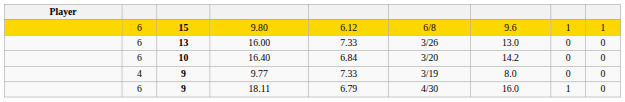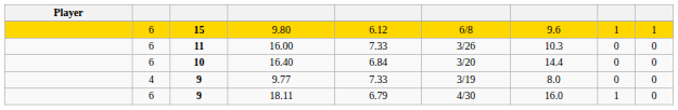 <table class="wikitable sortable" style="text-align: center; width:80%">
 <tr>
 <th>Player</th>
 <th></th>
 <th></th>
 <th></th>
 <th></th>
 <th></th>
 <th></th>
 <th></th>
 <th></th>
 </tr>
 <tr>
 </tr>
 <tr style="background:gold;">
 <td style="text-align:left"> </td>
 <td>6</td>
 <td><strong>15</strong></td>
 <td>9.80</td>
 <td>6.12</td>
 <td>6/8</td>
 <td>9.6</td>
 <td>1</td>
 <td>1</td>
 </tr>
 <tr>
 <td style="text-align:left"> </td>
 <td>6</td>
-<td><strong>13</strong></td>
+<td><strong>11</strong></td>
 <td>16.00</td>
 <td>7.33</td>
 <td>3/26</td>
-<td>13.0</td>
+<td>10.3</td>
 <td>0</td>
 <td>0</td>
 </tr>
 <tr>
 <td style="text-align:left"> </td>
 <td>6</td>
 <td><strong>10</strong></td>
 <td>16.40</td>
 <td>6.84</td>
 <td>3/20</td>
-<td>14.2</td>
+<td>14.4</td>
 <td>0</td>
 <td>0</td>
 </tr>
 <tr>
 <td style="text-align:left"> </td>
 <td>4</td>
 <td><strong>9</strong></td>
 <td>9.77</td>
 <td>7.33</td>
 <td>3/19</td>
 <td>8.0</td>
 <td>0</td>
 <td>0</td>
 </tr>
 <tr>
 <td style="text-align:left"> </td>
 <td>6</td>
 <td><strong>9</strong></td>
 <td>18.11</td>
 <td>6.79</td>
 <td>4/30</td>
 <td>16.0</td>
 <td>1</td>
 <td>0</td>
 </tr>
 </table>
